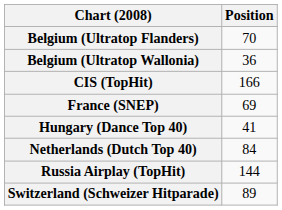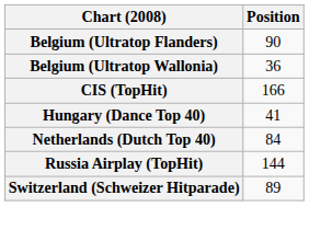 <table class="wikitable sortable plainrowheaders" style="text-align:center">
 <tr>
 <th scope="col">Chart (2008)</th>
 <th scope="col">Position</th>
 </tr>
 <tr>
 <th scope="row">Belgium (Ultratop Flanders)</th>
-<td align="center">70</td>
+<td align="center">90</td>
 </tr>
 <tr>
 <th scope="row">Belgium (Ultratop Wallonia)</th>
 <td align="center">36</td>
 </tr>
 <tr>
 <th scope="row">CIS (TopHit)</th>
 <td align="center">166</td>
-</tr>
-<tr>
-<th scope="row">France (SNEP)</th>
-<td align="center">69</td>
 </tr>
 <tr>
 <th scope="row">Hungary (Dance Top 40)</th>
 <td align="center">41</td>
 </tr>
 <tr>
 <th scope="row">Netherlands (Dutch Top 40)</th>
 <td align="center">84</td>
 </tr>
 <tr>
 <th scope="row">Russia Airplay (TopHit)</th>
 <td>144</td>
 </tr>
 <tr>
 <th scope="row">Switzerland (Schweizer Hitparade)</th>
 <td align="center">89</td>
 </tr>
 </table>
